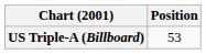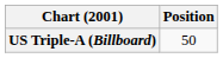 <table class="wikitable plainrowheaders" style="text-align:center">
 <tr>
 <th>Chart (2001)</th>
 <th>Position</th>
 </tr>
 <tr>
 <th scope="row">US Triple-A (<em>Billboard</em>)</th>
-<td>53</td>
+<td>50</td>
 </tr>
 </table>
